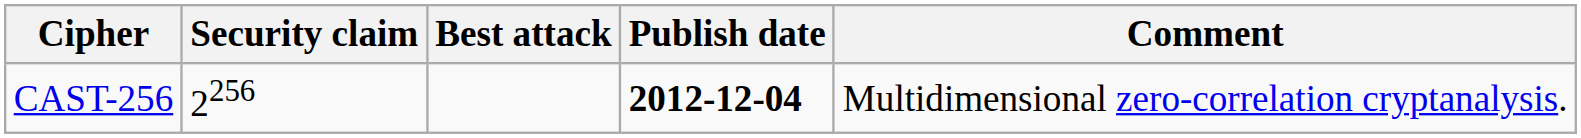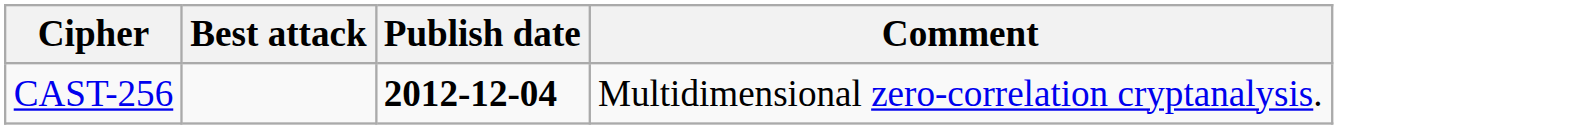 <table class="wikitable" border="1">
 <tr>
 <th>Cipher</th>
-<th>Security claim</th>
 <th>Best attack</th>
 <th>Publish date</th>
 <th>Comment</th>
 </tr>
 <tr>
 <td><a href='#'>CAST-256</a></td>
-<td>2<sup>256</sup></td>
 <td></td>
 <td><strong>2012-12-04 </strong></td>
 <td>Multidimensional <a href='#'>zero-correlation cryptanalysis</a>.</td>
 </tr>
 </table>
